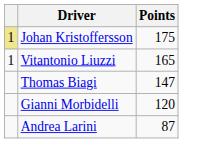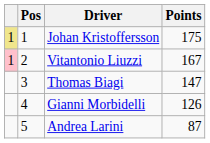 <table class="wikitable" style="font-size: 95%;">
 <tr>
 <th></th>
+<th>Pos</th>
 <th>Driver</th>
 <th>Points</th>
 </tr>
 <tr>
 <td align="left" style="background: khaki;"> 1</td>
+<td>1</td>
 <td> <a href='#'>Johan Kristoffersson</a></td>
 <td align="right">175</td>
 </tr>
 <tr>
-<td align="left"> 1</td>
+<td align="left" style="background: pink;"> 1</td>
+<td>2</td>
 <td> <a href='#'>Vitantonio Liuzzi</a></td>
-<td align="right">165</td>
+<td align="right">167</td>
 </tr>
 <tr>
 <td align="left"></td>
+<td>3</td>
 <td> <a href='#'>Thomas Biagi</a></td>
 <td align="right">147</td>
 </tr>
 <tr>
 <td align="left"></td>
+<td>4</td>
 <td> <a href='#'>Gianni Morbidelli</a></td>
-<td align="right">120</td>
+<td align="right">126</td>
 </tr>
 <tr>
 <td align="left"></td>
+<td>5</td>
 <td> <a href='#'>Andrea Larini</a></td>
 <td align="right">87</td>
 </tr>
 </table>
